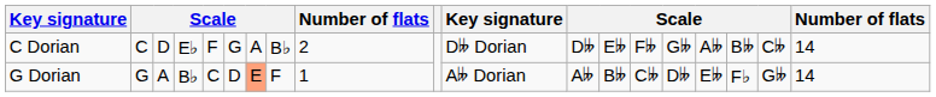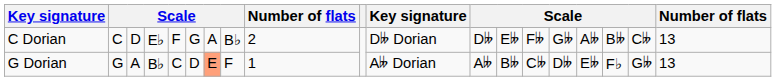 <table class="wikitable">
 <tr>
 <th><a href='#'>Key signature</a></th>
 <th colspan="7"><a href='#'>Scale</a></th>
 <th>Number of <a href='#'>flats</a></th>
 <th></th>
 <th>Key signature</th>
 <th colspan="7">Scale</th>
 <th>Number of flats</th>
 </tr>
 <tr>
 <td>C Dorian</td>
 <td>C</td>
 <td>D</td>
 <td>E♭</td>
 <td>F</td>
 <td>G</td>
 <td>A</td>
 <td>B♭</td>
 <td>2</td>
 <td rowspan="2"></td>
 <td>D𝄫 Dorian</td>
 <td>D𝄫</td>
 <td>E𝄫</td>
 <td>F𝄫</td>
 <td>G𝄫</td>
 <td>A𝄫</td>
 <td>B𝄫</td>
 <td>C𝄫</td>
-<td>14</td>
+<td>13</td>
 </tr>
 <tr>
 <td>G Dorian</td>
 <td>G</td>
 <td>A</td>
 <td>B♭</td>
 <td>C</td>
 <td>D</td>
 <td style="background: lightsalmon;">E</td>
 <td>F</td>
 <td>1</td>
 <td>A𝄫 Dorian</td>
 <td>A𝄫</td>
 <td>B𝄫</td>
 <td>C𝄫</td>
 <td>D𝄫</td>
 <td>E𝄫</td>
 <td>F♭</td>
 <td>G𝄫</td>
-<td>14</td>
+<td>13</td>
 </tr>
 </table>
